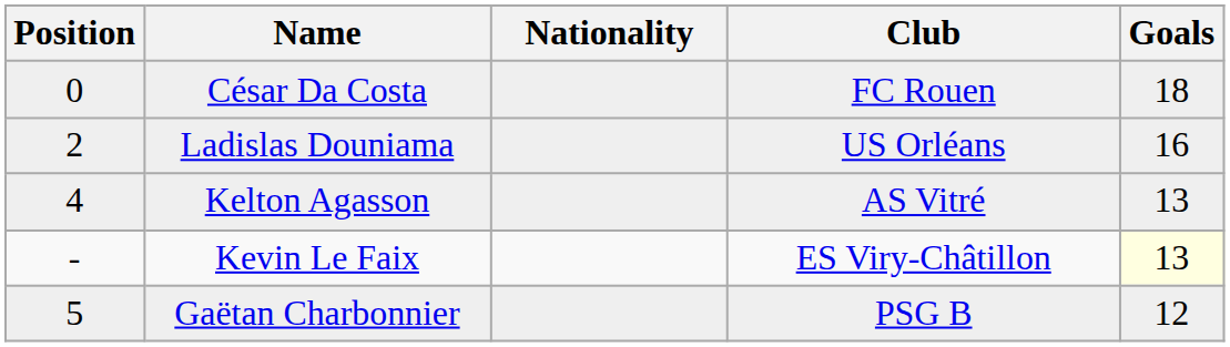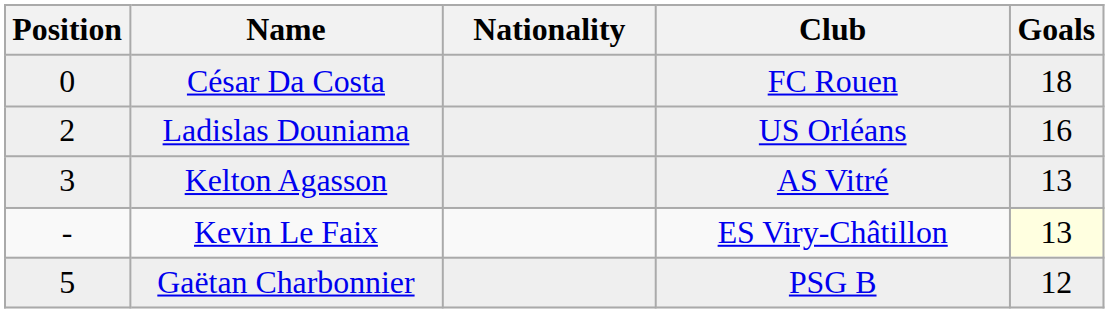 <table class="wikitable">
 <tr>
 <th width="40">Position</th>
 <th width="150">Name</th>
 <th width="100">Nationality</th>
 <th width="170">Club</th>
 <th width="40">Goals</th>
 </tr>
 <tr bgcolor="#EFEFEF">
 <td align="center">0</td>
 <td style="text-align: center"><a href='#'>César Da Costa</a></td>
 <td style="text-align: center"></td>
 <td style="text-align: center"><a href='#'>FC Rouen</a></td>
 <td style="text-align: center">18</td>
 </tr>
 <tr bgcolor="#EFEFEF">
 <td align="center">2</td>
 <td style="text-align: center"><a href='#'>Ladislas Douniama</a></td>
 <td style="text-align: center"></td>
 <td style="text-align: center"><a href='#'>US Orléans</a></td>
 <td style="text-align: center">16</td>
 </tr>
 <tr bgcolor="#EFEFEF">
-<td align="center">4</td>
+<td align="center">3</td>
 <td style="text-align: center"><a href='#'>Kelton Agasson</a></td>
 <td style="text-align: center"></td>
 <td style="text-align: center"><a href='#'>AS Vitré</a></td>
 <td style="text-align: center">13</td>
 </tr>
 <tr>
 <td align="center">-</td>
 <td style="text-align: center"><a href='#'>Kevin Le Faix</a></td>
 <td style="text-align: center"></td>
 <td style="text-align: center"><a href='#'>ES Viry-Châtillon</a></td>
 <td style="background: lightyellow; text-align: center">13</td>
 </tr>
 <tr bgcolor="#EFEFEF">
 <td align="center">5</td>
 <td style="text-align: center"><a href='#'>Gaëtan Charbonnier</a></td>
 <td style="text-align: center"></td>
 <td style="text-align: center"><a href='#'>PSG B</a></td>
 <td style="text-align: center">12</td>
 </tr>
 </table>
